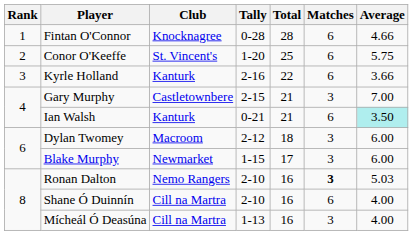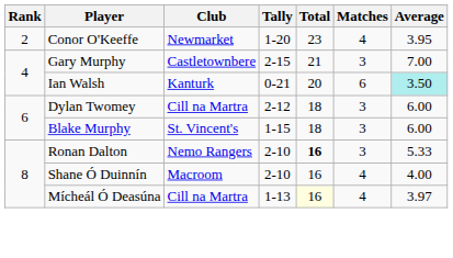 <table class="wikitable">
 <tr>
 <th>Rank</th>
 <th>Player</th>
 <th>Club</th>
 <th>Tally</th>
 <th>Total</th>
 <th>Matches</th>
 <th>Average</th>
 </tr>
 <tr>
-<td rowspan="1" style="text-align:center;">1</td>
-<td>Fintan O'Connor</td>
-<td><a href='#'>Knocknagree</a></td>
-<td align=center>0-28</td>
-<td align=center>28</td>
-<td align=center>6</td>
-<td align=center>4.66</td>
-</tr>
-<tr>
 <td rowspan="1" style="text-align:center;">2</td>
 <td>Conor O'Keeffe</td>
-<td><a href='#'>St. Vincent's</a></td>
+<td><a href='#'>Newmarket</a></td>
 <td align=center>1-20</td>
-<td align=center>25</td>
-<td align=center>6</td>
-<td align=center>5.75</td>
-</tr>
-<tr>
-<td rowspan="1" style="text-align:center;">3</td>
-<td>Kyrle Holland</td>
-<td><a href='#'>Kanturk</a></td>
-<td align=center>2-16</td>
-<td align=center>22</td>
-<td align=center>6</td>
-<td align=center>3.66</td>
+<td align=center>23</td>
+<td align=center>4</td>
+<td align=center>3.95</td>
 </tr>
 <tr>
 <td rowspan="2" style="text-align:center;">4</td>
 <td>Gary Murphy</td>
 <td><a href='#'>Castletownbere</a></td>
 <td align=center>2-15</td>
 <td align=center>21</td>
 <td align=center>3</td>
 <td align=center>7.00</td>
 </tr>
 <tr>
 <td>Ian Walsh</td>
 <td><a href='#'>Kanturk</a></td>
 <td align=center>0-21</td>
-<td align=center>21</td>
+<td align=center>20</td>
 <td align=center>6</td>
 <td align=center style="background: paleturquoise;">3.50</td>
 </tr>
 <tr>
 <td rowspan="2" style="text-align:center;">6</td>
 <td>Dylan Twomey</td>
-<td><a href='#'>Macroom</a></td>
+<td><a href='#'>Cill na Martra</a></td>
 <td align=center>2-12</td>
 <td align=center>18</td>
 <td align=center>3</td>
 <td align=center>6.00</td>
 </tr>
 <tr>
 <td><a href='#'>Blake Murphy</a></td>
-<td><a href='#'>Newmarket</a></td>
+<td><a href='#'>St. Vincent's</a></td>
 <td align=center>1-15</td>
-<td align=center>17</td>
+<td align=center>18</td>
 <td align=center>3</td>
 <td align=center>6.00</td>
 </tr>
 <tr>
 <td rowspan="3" style="text-align:center;">8</td>
 <td>Ronan Dalton</td>
 <td><a href='#'>Nemo Rangers</a></td>
 <td align=center>2-10</td>
-<td align=center>16</td>
-<td align=center><strong>3</strong></td>
-<td align=center>5.03</td>
+<td align=center><strong>16</strong></td>
+<td align=center>3</td>
+<td align=center>5.33</td>
 </tr>
 <tr>
 <td>Shane Ó Duinnín</td>
-<td><a href='#'>Cill na Martra</a></td>
+<td><a href='#'>Macroom</a></td>
 <td align=center>2-10</td>
 <td align=center>16</td>
-<td align=center>6</td>
+<td align=center>4</td>
 <td align=center>4.00</td>
 </tr>
 <tr>
 <td>Mícheál Ó Deasúna</td>
 <td><a href='#'>Cill na Martra</a></td>
 <td align=center>1-13</td>
-<td align=center>16</td>
-<td align=center>3</td>
-<td align=center>4.00</td>
+<td align=center style="background: lightyellow;">16</td>
+<td align=center>4</td>
+<td align=center>3.97</td>
 </tr>
 </table>
